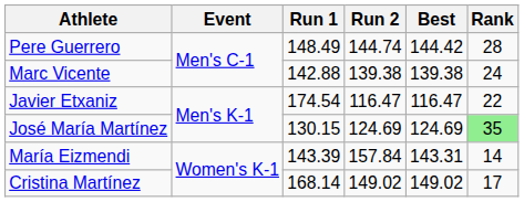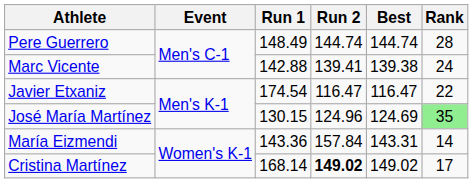 <table class="wikitable" style="font-size:90%">
 <tr>
 <th>Athlete</th>
 <th>Event</th>
 <th>Run 1</th>
 <th>Run 2</th>
 <th>Best</th>
 <th>Rank</th>
 </tr>
 <tr align=center>
 <td align=left><a href='#'>Pere Guerrero</a></td>
 <td align=left rowspan=2><a href='#'>Men's C-1</a></td>
 <td>148.49</td>
 <td>144.74</td>
-<td>144.42</td>
+<td>144.74</td>
 <td>28</td>
 </tr>
 <tr align=center>
 <td align=left><a href='#'>Marc Vicente</a></td>
 <td>142.88</td>
-<td>139.38</td>
+<td>139.41</td>
 <td>139.38</td>
 <td>24</td>
 </tr>
 <tr align=center>
 <td align=left><a href='#'>Javier Etxaniz</a></td>
 <td align=left rowspan=2><a href='#'>Men's K-1</a></td>
 <td>174.54</td>
 <td>116.47</td>
 <td>116.47</td>
 <td>22</td>
 </tr>
 <tr align=center>
 <td align=left><a href='#'>José María Martínez</a></td>
 <td>130.15</td>
-<td>124.69</td>
+<td>124.96</td>
 <td>124.69</td>
 <td style="background: lightgreen;">35</td>
 </tr>
 <tr align=center>
 <td align=left><a href='#'>María Eizmendi</a></td>
 <td align=left rowspan=2><a href='#'>Women's K-1</a></td>
-<td>143.39</td>
+<td>143.36</td>
 <td>157.84</td>
 <td>143.31</td>
 <td>14</td>
 </tr>
 <tr align=center>
 <td align=left><a href='#'>Cristina Martínez</a></td>
 <td>168.14</td>
-<td>149.02</td>
+<td><strong>149.02</strong></td>
 <td>149.02</td>
 <td>17</td>
 </tr>
 </table>
